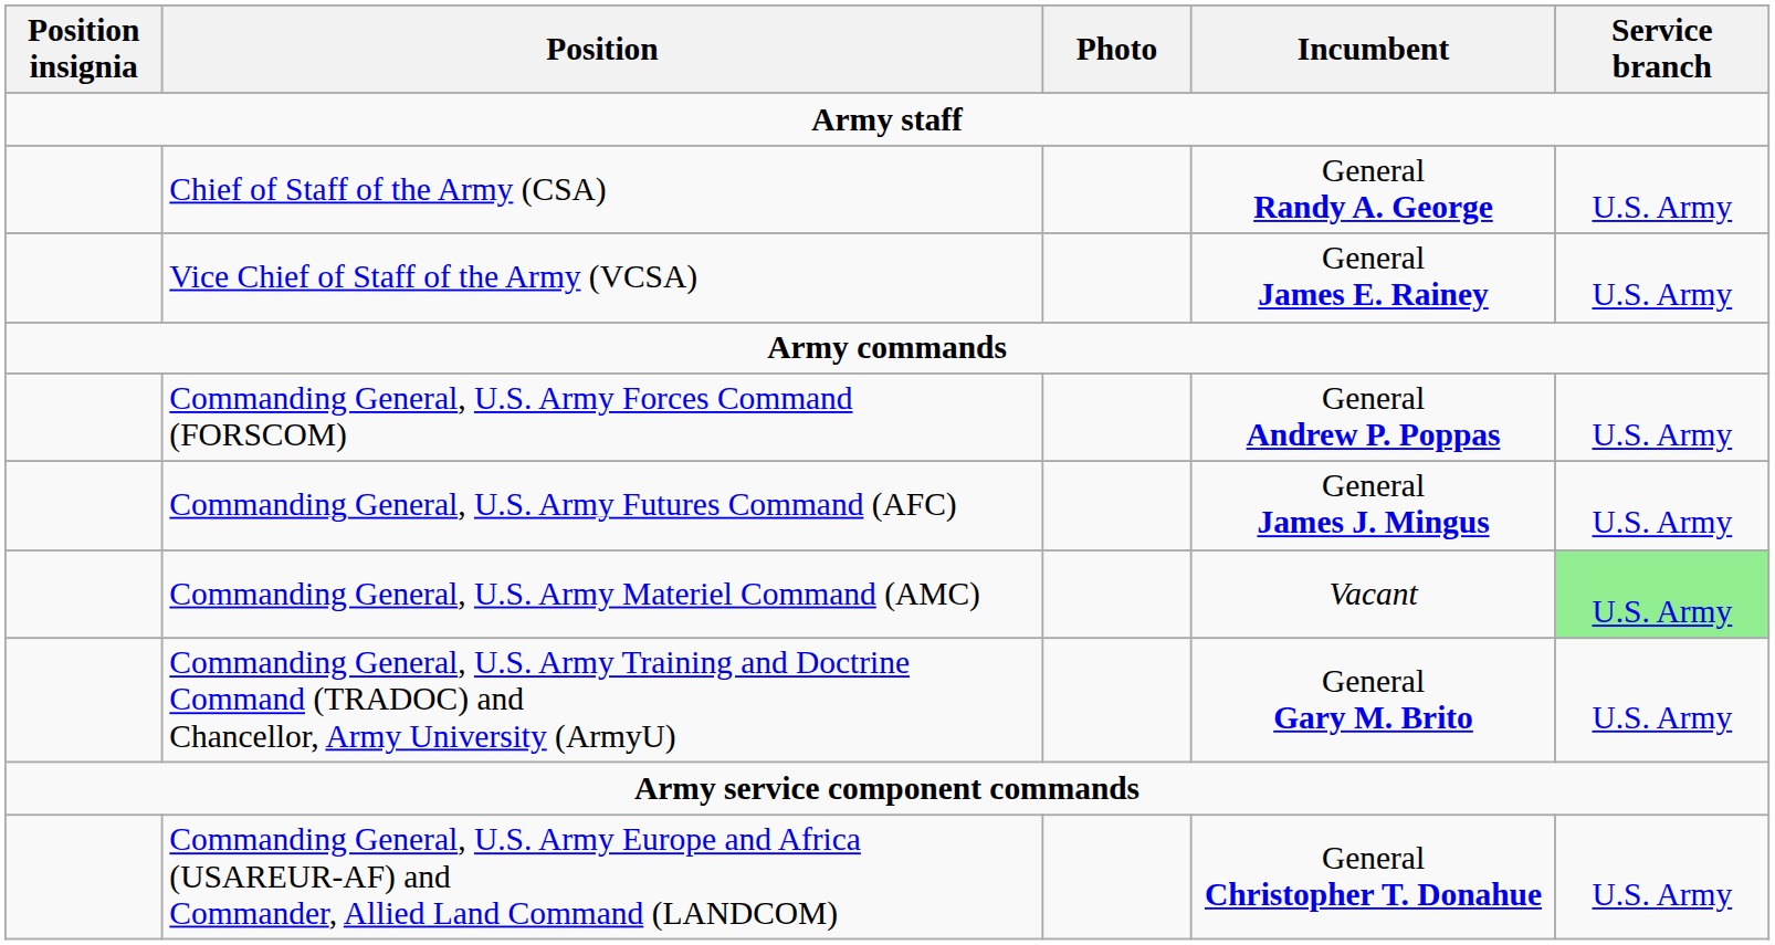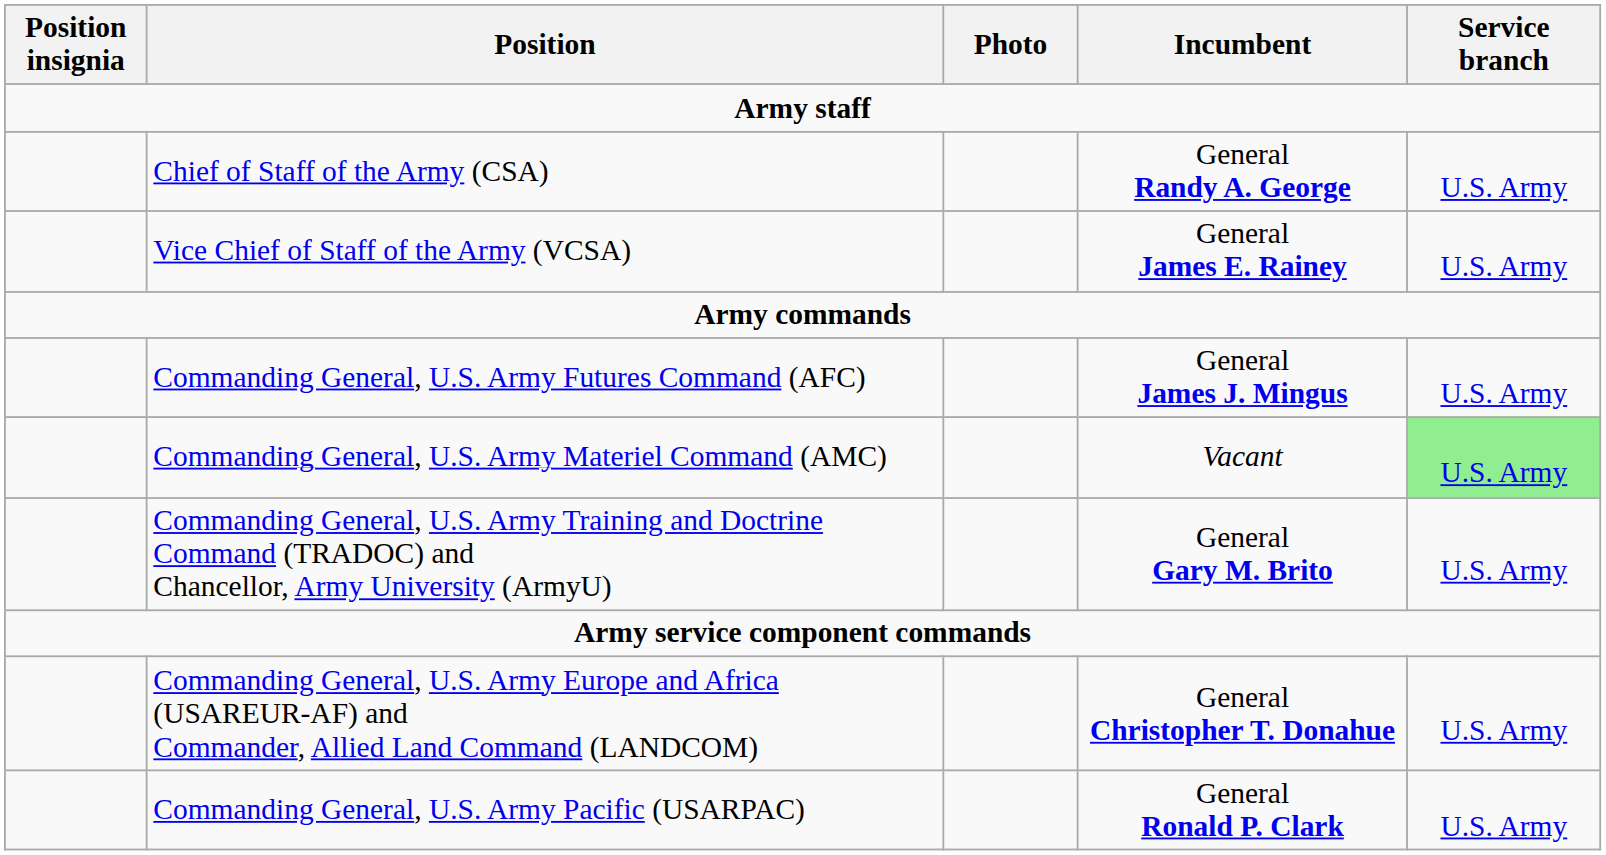 <table class="wikitable">
 <tr>
 <th width="75" style="text-align:center">Position insignia</th>
 <th width="550" style="text-align:center">Position</th>
 <th width="75" style="text-align:center">Photo</th>
 <th width="205" style="text-align:center">Incumbent</th>
 <th width="115" style="text-align:center">Service branch</th>
 </tr>
 <tr>
 <td colspan="5" style="text-align:center"><strong>Army staff</strong></td>
 </tr>
 <tr>
 <td></td>
 <td><a href='#'>Chief of Staff of the Army</a> (CSA)</td>
 <td></td>
 <td style="text-align:center">General<br><strong><a href='#'>Randy A. George</a></strong></td>
 <td style="text-align:center"><br><a href='#'>U.S. Army</a></td>
 </tr>
 <tr>
 <td></td>
 <td><a href='#'>Vice Chief of Staff of the Army</a> (VCSA)</td>
 <td></td>
 <td style="text-align:center">General<br><strong><a href='#'>James E. Rainey</a></strong></td>
 <td style="text-align:center"><br><a href='#'>U.S. Army</a></td>
 </tr>
 <tr>
 <td colspan="5" style="text-align:center"><strong>Army commands</strong></td>
-</tr>
-<tr>
-<td></td>
-<td><a href='#'>Commanding General</a>, <a href='#'>U.S. Army Forces Command</a> (FORSCOM)</td>
-<td></td>
-<td style="text-align:center">General<br><strong><a href='#'>Andrew P. Poppas</a></strong></td>
-<td style="text-align:center"><br><a href='#'>U.S. Army</a></td>
 </tr>
 <tr>
 <td></td>
 <td><a href='#'>Commanding General</a>, <a href='#'>U.S. Army Futures Command</a> (AFC)</td>
 <td></td>
 <td style="text-align:center">General<br><strong><a href='#'>James J. Mingus</a></strong></td>
 <td style="text-align:center"><br><a href='#'>U.S. Army</a></td>
 </tr>
 <tr>
 <td></td>
 <td><a href='#'>Commanding General</a>, <a href='#'>U.S. Army Materiel Command</a> (AMC)</td>
 <td></td>
 <td style="text-align:center"><em>Vacant</em></td>
 <td style="background: lightgreen; text-align:center"><br><a href='#'>U.S. Army</a></td>
 </tr>
 <tr>
 <td> </td>
 <td><a href='#'>Commanding General</a>, <a href='#'>U.S. Army Training and Doctrine Command</a> (TRADOC) and<br>Chancellor, <a href='#'>Army University</a> (ArmyU)</td>
 <td></td>
 <td style="text-align:center">General<br><strong><a href='#'>Gary M. Brito</a></strong></td>
 <td style="text-align:center"><br><a href='#'>U.S. Army</a></td>
 </tr>
 <tr>
 <td colspan="5" style="text-align:center"><strong>Army service component commands</strong></td>
 </tr>
 <tr>
 <td> </td>
 <td><a href='#'>Commanding General</a>, <a href='#'>U.S. Army Europe and Africa</a> (USAREUR-AF) and<br><a href='#'>Commander</a>, <a href='#'>Allied Land Command</a> (LANDCOM)</td>
 <td></td>
 <td style="text-align:center">General<br><strong><a href='#'>Christopher T. Donahue</a></strong></td>
 <td style="text-align:center"><br><a href='#'>U.S. Army</a></td>
 </tr>
+<tr>
+<td></td>
+<td><a href='#'>Commanding General</a>, <a href='#'>U.S. Army Pacific</a> (USARPAC)</td>
+<td></td>
+<td style="text-align:center">General<br><strong><a href='#'>Ronald P. Clark</a></strong></td>
+<td style="text-align:center"><br><a href='#'>U.S. Army</a></td>
+</tr>
 </table>
